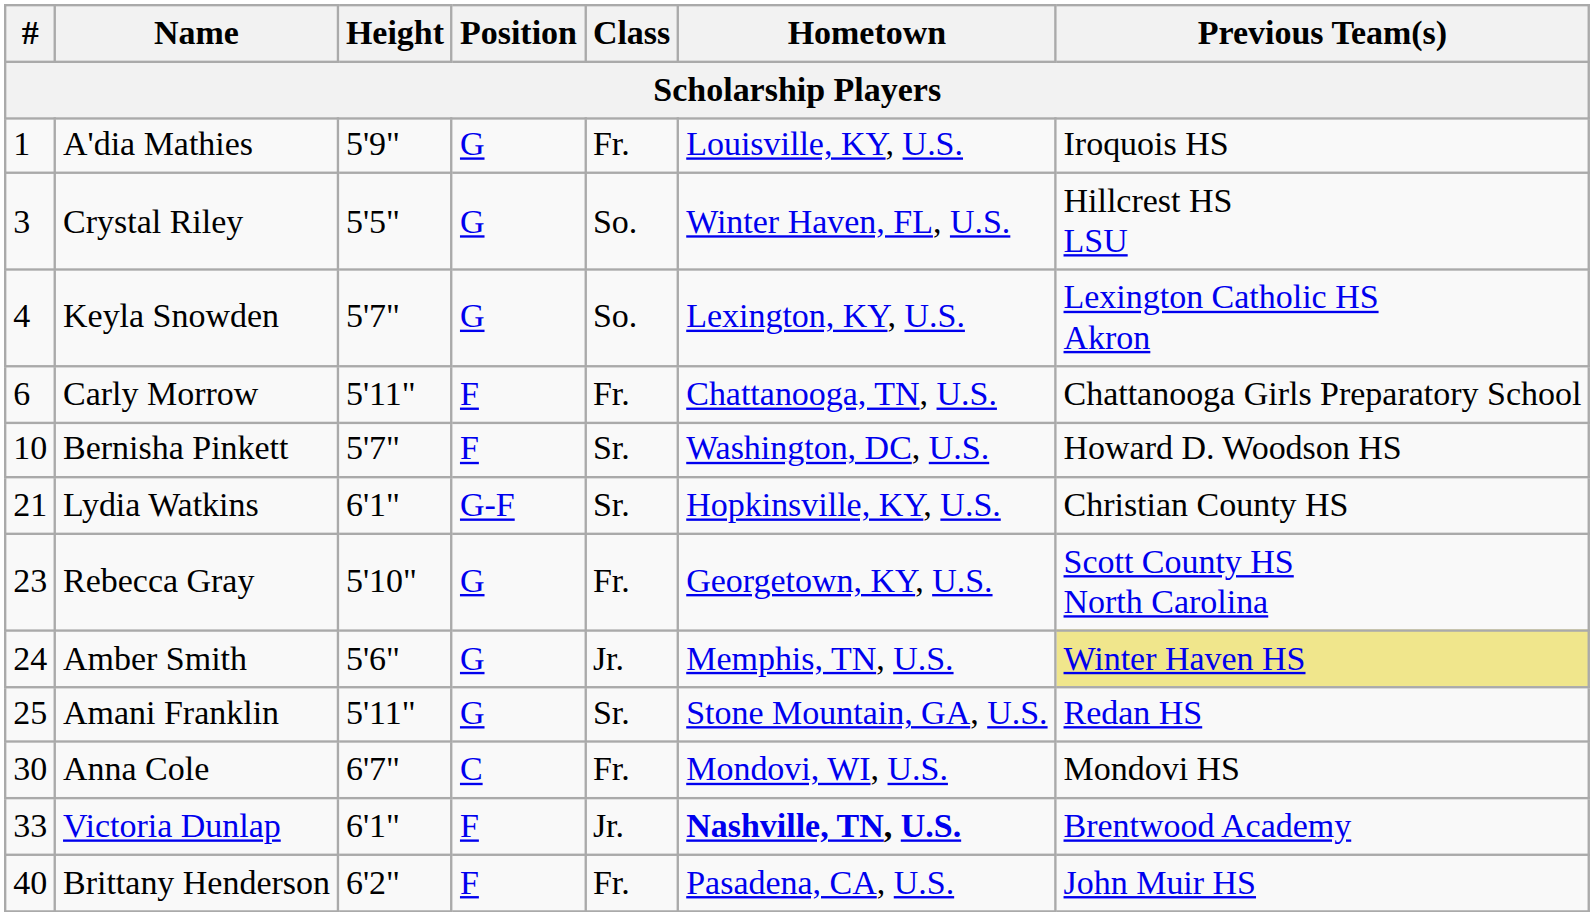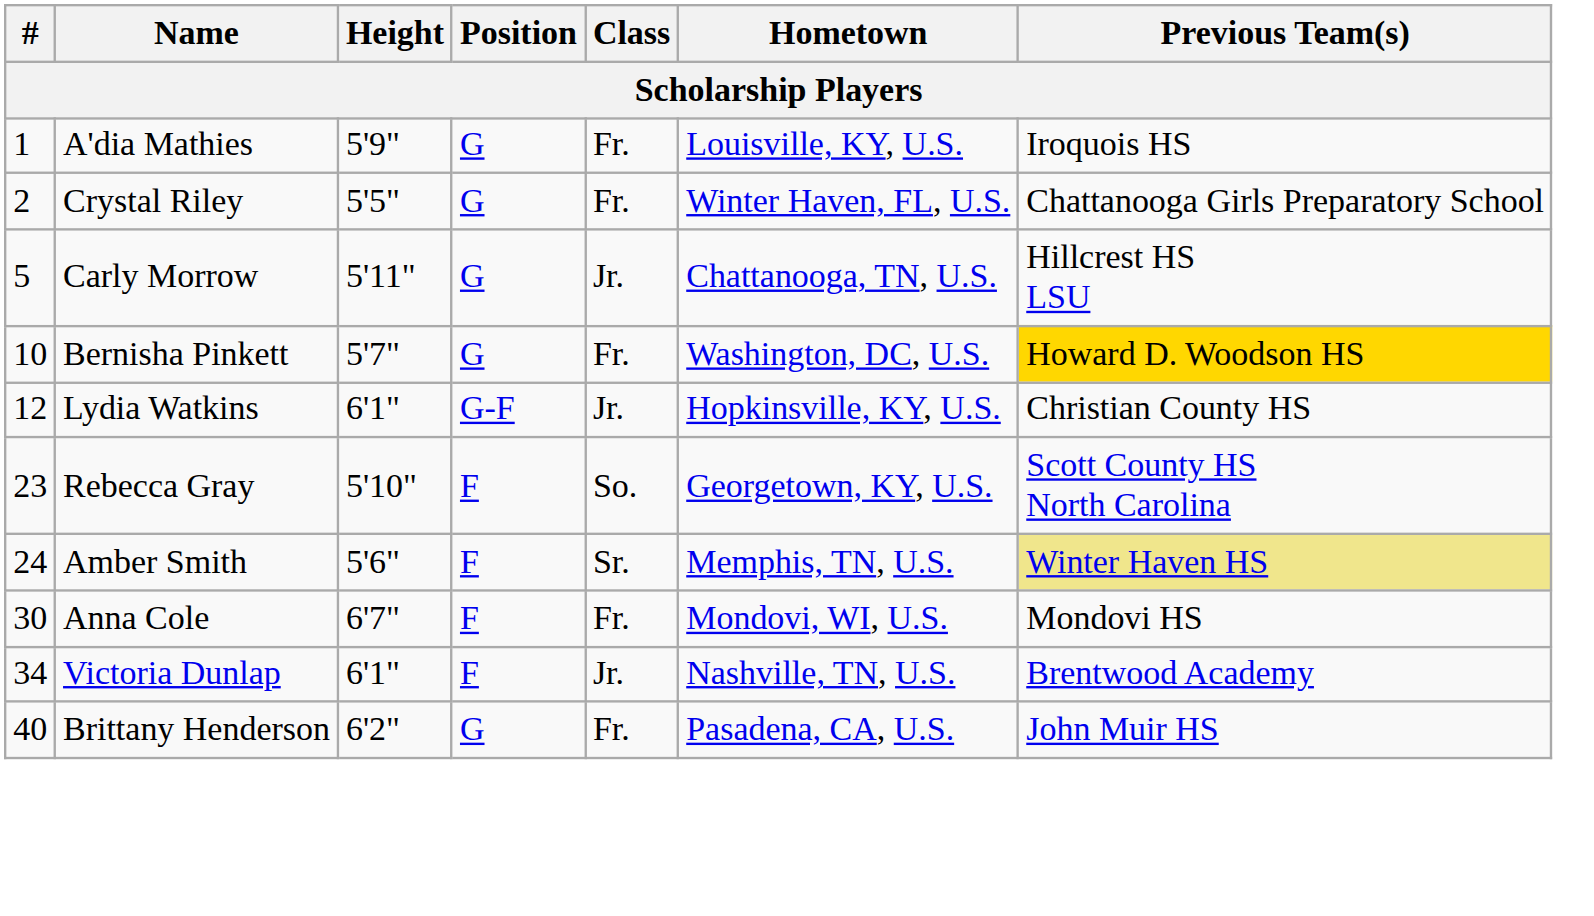 <table class="wikitable" style="font-size: 90%">
 <tr>
 <th>#</th>
 <th>Name</th>
 <th>Height</th>
 <th>Position</th>
 <th>Class</th>
 <th>Hometown</th>
 <th>Previous Team(s)</th>
 </tr>
 <tr>
 <th colspan=7>Scholarship Players</th>
 </tr>
 <tr>
 <td>1</td>
 <td>A'dia Mathies</td>
 <td>5'9"</td>
 <td><a href='#'>G</a></td>
 <td>Fr.</td>
 <td><a href='#'>Louisville, KY</a>, <a href='#'>U.S.</a></td>
 <td>Iroquois HS</td>
 </tr>
 <tr>
-<td>3</td>
+<td>2</td>
 <td>Crystal Riley</td>
 <td>5'5"</td>
 <td><a href='#'>G</a></td>
-<td>So.</td>
+<td>Fr.</td>
 <td><a href='#'>Winter Haven, FL</a>, <a href='#'>U.S.</a></td>
-<td>Hillcrest HS<br><a href='#'>LSU</a></td>
+<td>Chattanooga Girls Preparatory School</td>
 </tr>
 <tr>
-<td>4</td>
-<td>Keyla Snowden</td>
-<td>5'7"</td>
-<td><a href='#'>G</a></td>
-<td>So.</td>
-<td><a href='#'>Lexington, KY</a>, <a href='#'>U.S.</a></td>
-<td><a href='#'>Lexington Catholic HS</a><br><a href='#'>Akron</a></td>
-</tr>
-<tr>
-<td>6</td>
+<td>5</td>
 <td>Carly Morrow</td>
 <td>5'11"</td>
-<td><a href='#'>F</a></td>
-<td>Fr.</td>
+<td><a href='#'>G</a></td>
+<td>Jr.</td>
 <td><a href='#'>Chattanooga, TN</a>, <a href='#'>U.S.</a></td>
-<td>Chattanooga Girls Preparatory School</td>
+<td>Hillcrest HS<br><a href='#'>LSU</a></td>
 </tr>
 <tr>
 <td>10</td>
 <td>Bernisha Pinkett</td>
 <td>5'7"</td>
-<td><a href='#'>F</a></td>
-<td>Sr.</td>
+<td><a href='#'>G</a></td>
+<td>Fr.</td>
 <td><a href='#'>Washington, DC</a>, <a href='#'>U.S.</a></td>
-<td>Howard D. Woodson HS</td>
+<td style="background: gold;">Howard D. Woodson HS</td>
 </tr>
 <tr>
-<td>21</td>
+<td>12</td>
 <td>Lydia Watkins</td>
 <td>6'1"</td>
 <td><a href='#'>G-F</a></td>
-<td>Sr.</td>
+<td>Jr.</td>
 <td><a href='#'>Hopkinsville, KY</a>, <a href='#'>U.S.</a></td>
 <td>Christian County HS</td>
 </tr>
 <tr>
 <td>23</td>
 <td>Rebecca Gray</td>
 <td>5'10"</td>
-<td><a href='#'>G</a></td>
-<td>Fr.</td>
+<td><a href='#'>F</a></td>
+<td>So.</td>
 <td><a href='#'>Georgetown, KY</a>, <a href='#'>U.S.</a></td>
 <td><a href='#'>Scott County HS</a><br><a href='#'>North Carolina</a></td>
 </tr>
 <tr>
 <td>24</td>
 <td>Amber Smith</td>
 <td>5'6"</td>
-<td><a href='#'>G</a></td>
-<td>Jr.</td>
+<td><a href='#'>F</a></td>
+<td>Sr.</td>
 <td><a href='#'>Memphis, TN</a>, <a href='#'>U.S.</a></td>
 <td style="background: khaki;"><a href='#'>Winter Haven HS</a></td>
-</tr>
-<tr>
-<td>25</td>
-<td>Amani Franklin</td>
-<td>5'11"</td>
-<td><a href='#'>G</a></td>
-<td>Sr.</td>
-<td><a href='#'>Stone Mountain, GA</a>, <a href='#'>U.S.</a></td>
-<td><a href='#'>Redan HS</a></td>
 </tr>
 <tr>
 <td>30</td>
 <td>Anna Cole</td>
 <td>6'7"</td>
-<td><a href='#'>C</a></td>
+<td><a href='#'>F</a></td>
 <td>Fr.</td>
 <td><a href='#'>Mondovi, WI</a>, <a href='#'>U.S.</a></td>
 <td>Mondovi HS</td>
 </tr>
 <tr>
-<td>33</td>
+<td>34</td>
 <td><a href='#'>Victoria Dunlap</a></td>
 <td>6'1"</td>
 <td><a href='#'>F</a></td>
 <td>Jr.</td>
-<td><strong><a href='#'>Nashville, TN</a>, <a href='#'>U.S.</a></strong></td>
+<td><a href='#'>Nashville, TN</a>, <a href='#'>U.S.</a></td>
 <td><a href='#'>Brentwood Academy</a></td>
 </tr>
 <tr>
 <td>40</td>
 <td>Brittany Henderson</td>
 <td>6'2"</td>
-<td><a href='#'>F</a></td>
+<td><a href='#'>G</a></td>
 <td>Fr.</td>
 <td><a href='#'>Pasadena, CA</a>, <a href='#'>U.S.</a></td>
 <td><a href='#'>John Muir HS</a></td>
 </tr>
 </table>
